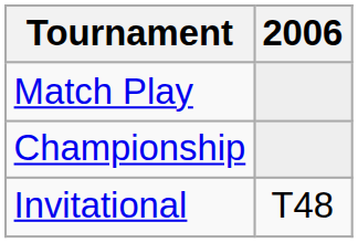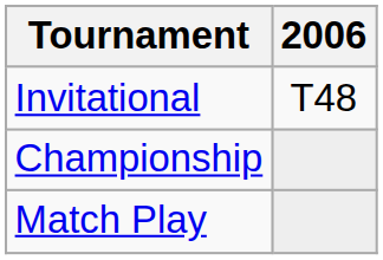 <table class="wikitable" style="text-align:center;">
 <tr>
 <th>Tournament</th>
 <th>2006</th>
 </tr>
 <tr>
-<td align="left"><a href='#'>Match Play</a></td>
-<td style="background:#eeeeee;"></td>
+<td align="left"><a href='#'>Invitational</a></td>
+<td>T48</td>
 </tr>
 <tr>
 <td align="left"><a href='#'>Championship</a></td>
 <td style="background:#eeeeee;"></td>
 </tr>
 <tr>
-<td align="left"><a href='#'>Invitational</a></td>
-<td>T48</td>
+<td align="left"><a href='#'>Match Play</a></td>
+<td style="background:#eeeeee;"></td>
 </tr>
 </table>
